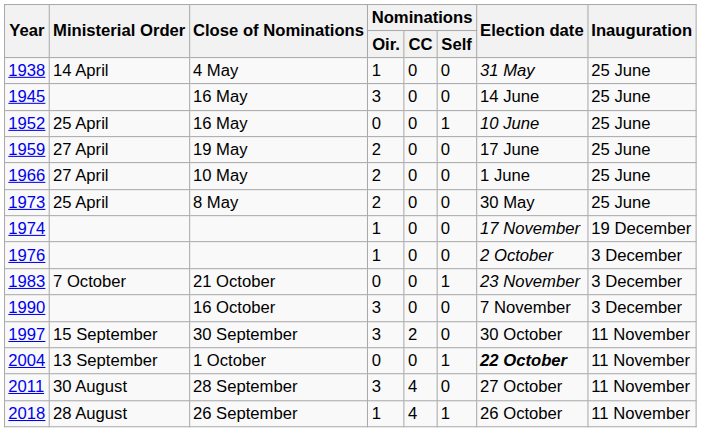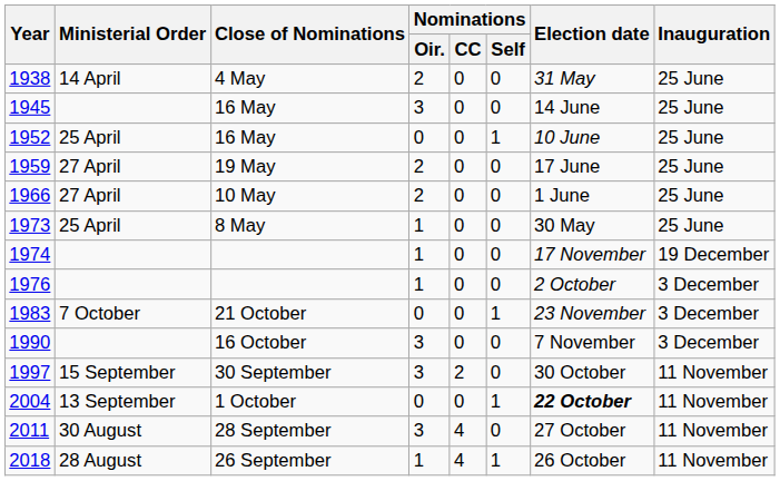 <table class="wikitable">
 <tr>
 <th rowspan=2>Year</th>
 <th rowspan=2>Ministerial Order</th>
 <th rowspan=2>Close of Nominations</th>
 <th colspan=3>Nominations</th>
 <th rowspan=2>Election date</th>
 <th rowspan=2>Inauguration</th>
 </tr>
 <tr>
 <th>Oir.</th>
 <th>CC</th>
 <th>Self</th>
 </tr>
 <tr>
 <td><a href='#'>1938</a></td>
 <td>14 April</td>
 <td>4 May</td>
-<td>1</td>
+<td>2</td>
 <td>0</td>
 <td>0</td>
 <td><em>31 May</em></td>
 <td>25 June</td>
 </tr>
 <tr>
 <td><a href='#'>1945</a></td>
 <td></td>
 <td>16 May</td>
 <td>3</td>
 <td>0</td>
 <td>0</td>
 <td>14 June</td>
 <td>25 June</td>
 </tr>
 <tr>
 <td><a href='#'>1952</a></td>
 <td>25 April</td>
 <td>16 May</td>
 <td>0</td>
 <td>0</td>
 <td>1</td>
 <td><em>10 June</em></td>
 <td>25 June</td>
 </tr>
 <tr>
 <td><a href='#'>1959</a></td>
 <td>27 April</td>
 <td>19 May</td>
 <td>2</td>
 <td>0</td>
 <td>0</td>
 <td>17 June</td>
 <td>25 June</td>
 </tr>
 <tr>
 <td><a href='#'>1966</a></td>
 <td>27 April</td>
 <td>10 May</td>
 <td>2</td>
 <td>0</td>
 <td>0</td>
 <td>1 June</td>
 <td>25 June</td>
 </tr>
 <tr>
 <td><a href='#'>1973</a></td>
 <td>25 April</td>
 <td>8 May</td>
-<td>2</td>
+<td>1</td>
 <td>0</td>
 <td>0</td>
 <td>30 May</td>
 <td>25 June</td>
 </tr>
 <tr>
 <td><a href='#'>1974</a></td>
 <td></td>
 <td></td>
 <td>1</td>
 <td>0</td>
 <td>0</td>
 <td><em>17 November</em></td>
 <td>19 December</td>
 </tr>
 <tr>
 <td><a href='#'>1976</a></td>
 <td></td>
 <td></td>
 <td>1</td>
 <td>0</td>
 <td>0</td>
 <td><em>2 October</em></td>
 <td>3 December</td>
 </tr>
 <tr>
 <td><a href='#'>1983</a></td>
 <td>7 October</td>
 <td>21 October</td>
 <td>0</td>
 <td>0</td>
 <td>1</td>
 <td><em>23 November</em></td>
 <td>3 December</td>
 </tr>
 <tr>
 <td><a href='#'>1990</a></td>
 <td></td>
 <td>16 October</td>
 <td>3</td>
 <td>0</td>
 <td>0</td>
 <td>7 November</td>
 <td>3 December</td>
 </tr>
 <tr>
 <td><a href='#'>1997</a></td>
 <td>15 September</td>
 <td>30 September</td>
 <td>3</td>
 <td>2</td>
 <td>0</td>
 <td>30 October</td>
 <td>11 November</td>
 </tr>
 <tr>
 <td><a href='#'>2004</a></td>
 <td>13 September</td>
 <td>1 October</td>
 <td>0</td>
 <td>0</td>
 <td>1</td>
 <td><strong><em>22 October</em></strong></td>
 <td>11 November</td>
 </tr>
 <tr>
 <td><a href='#'>2011</a></td>
 <td>30 August</td>
 <td>28 September</td>
 <td>3</td>
 <td>4</td>
 <td>0</td>
 <td>27 October</td>
 <td>11 November</td>
 </tr>
 <tr>
 <td><a href='#'>2018</a></td>
 <td>28 August</td>
 <td>26 September</td>
 <td>1</td>
 <td>4</td>
 <td>1</td>
 <td>26 October</td>
 <td>11 November</td>
 </tr>
 </table>
